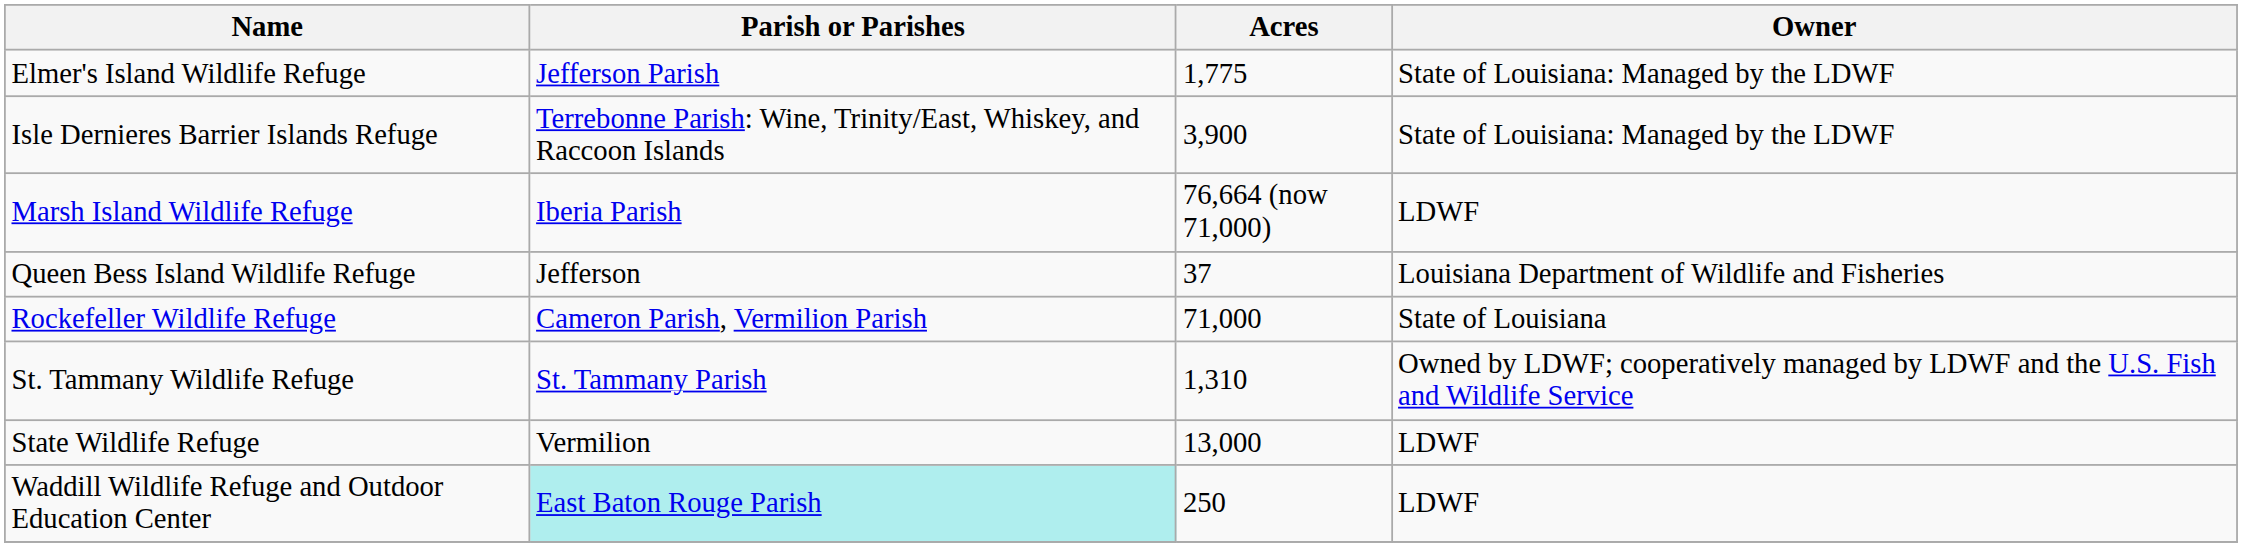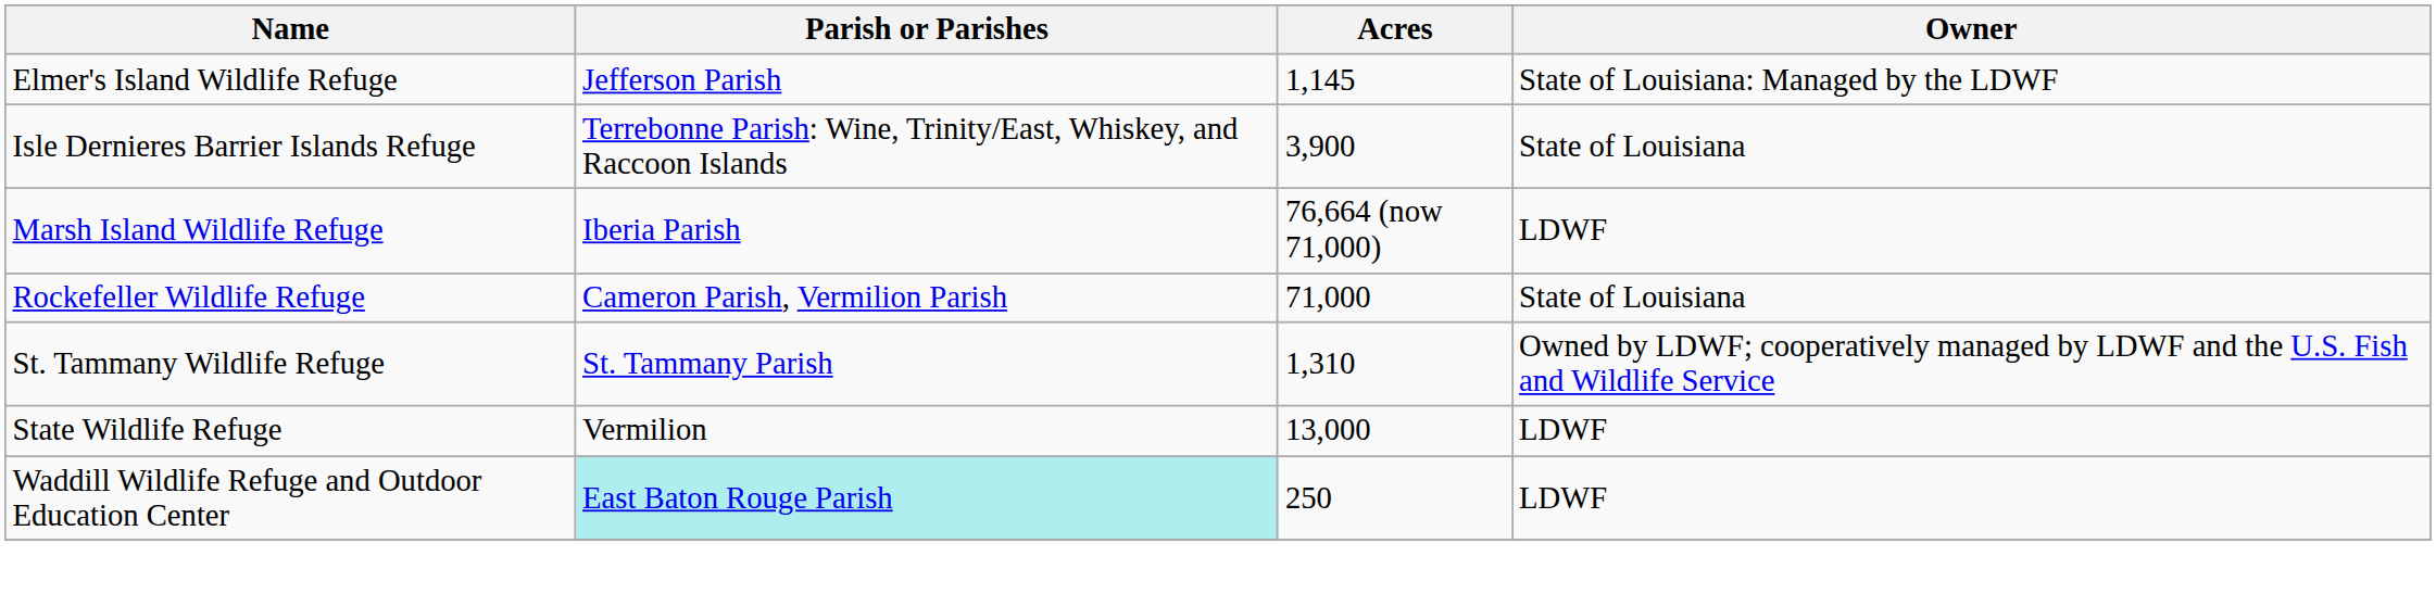 <table class="wikitable sortable">
 <tr>
 <th>Name</th>
 <th>Parish or Parishes</th>
 <th>Acres</th>
 <th>Owner</th>
 </tr>
 <tr>
 <td>Elmer's Island Wildlife Refuge</td>
 <td><a href='#'>Jefferson Parish</a></td>
-<td>1,775</td>
+<td>1,145</td>
 <td>State of Louisiana: Managed by the LDWF</td>
 </tr>
 <tr>
 <td>Isle Dernieres Barrier Islands Refuge</td>
 <td><a href='#'>Terrebonne Parish</a>: Wine, Trinity/East, Whiskey, and Raccoon Islands</td>
 <td>3,900</td>
-<td>State of Louisiana: Managed by the LDWF</td>
+<td>State of Louisiana</td>
 </tr>
 <tr>
 <td><a href='#'>Marsh Island Wildlife Refuge</a></td>
 <td><a href='#'>Iberia Parish</a></td>
 <td>76,664 (now 71,000)</td>
 <td>LDWF</td>
-</tr>
-<tr>
-<td>Queen Bess Island Wildlife Refuge</td>
-<td>Jefferson</td>
-<td>37</td>
-<td>Louisiana Department of Wildlife and Fisheries</td>
 </tr>
 <tr>
 <td><a href='#'>Rockefeller Wildlife Refuge</a></td>
 <td><a href='#'>Cameron Parish</a>, <a href='#'>Vermilion Parish</a></td>
 <td>71,000</td>
 <td>State of Louisiana</td>
 </tr>
 <tr>
 <td>St. Tammany Wildlife Refuge</td>
 <td><a href='#'>St. Tammany Parish</a></td>
 <td>1,310</td>
 <td>Owned by LDWF; cooperatively managed by LDWF and the <a href='#'>U.S. Fish and Wildlife Service</a></td>
 </tr>
 <tr>
 <td>State Wildlife Refuge</td>
 <td>Vermilion</td>
 <td>13,000</td>
 <td>LDWF</td>
 </tr>
 <tr>
 <td>Waddill Wildlife Refuge and Outdoor Education Center</td>
 <td style="background: paleturquoise;"><a href='#'>East Baton Rouge Parish</a></td>
 <td>250</td>
 <td>LDWF</td>
 </tr>
 <tr>
 </tr>
 </table>
